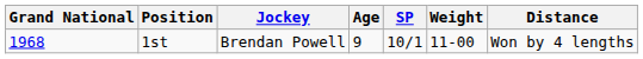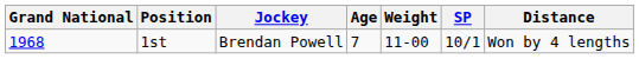 <table class="wikitable sortable">
 <tr>
 <th>Grand National</th>
 <th>Position</th>
 <th><a href='#'>Jockey</a></th>
 <th>Age</th>
+<th>Weight</th>
 <th><a href='#'>SP</a></th>
-<th>Weight</th>
 <th>Distance</th>
 </tr>
 <tr>
 <td><a href='#'>1968</a></td>
 <td>1st</td>
 <td>Brendan Powell</td>
-<td>9</td>
+<td>7</td>
+<td>11-00</td>
 <td>10/1</td>
-<td>11-00</td>
 <td>Won by 4 lengths</td>
 </tr>
 </table>
